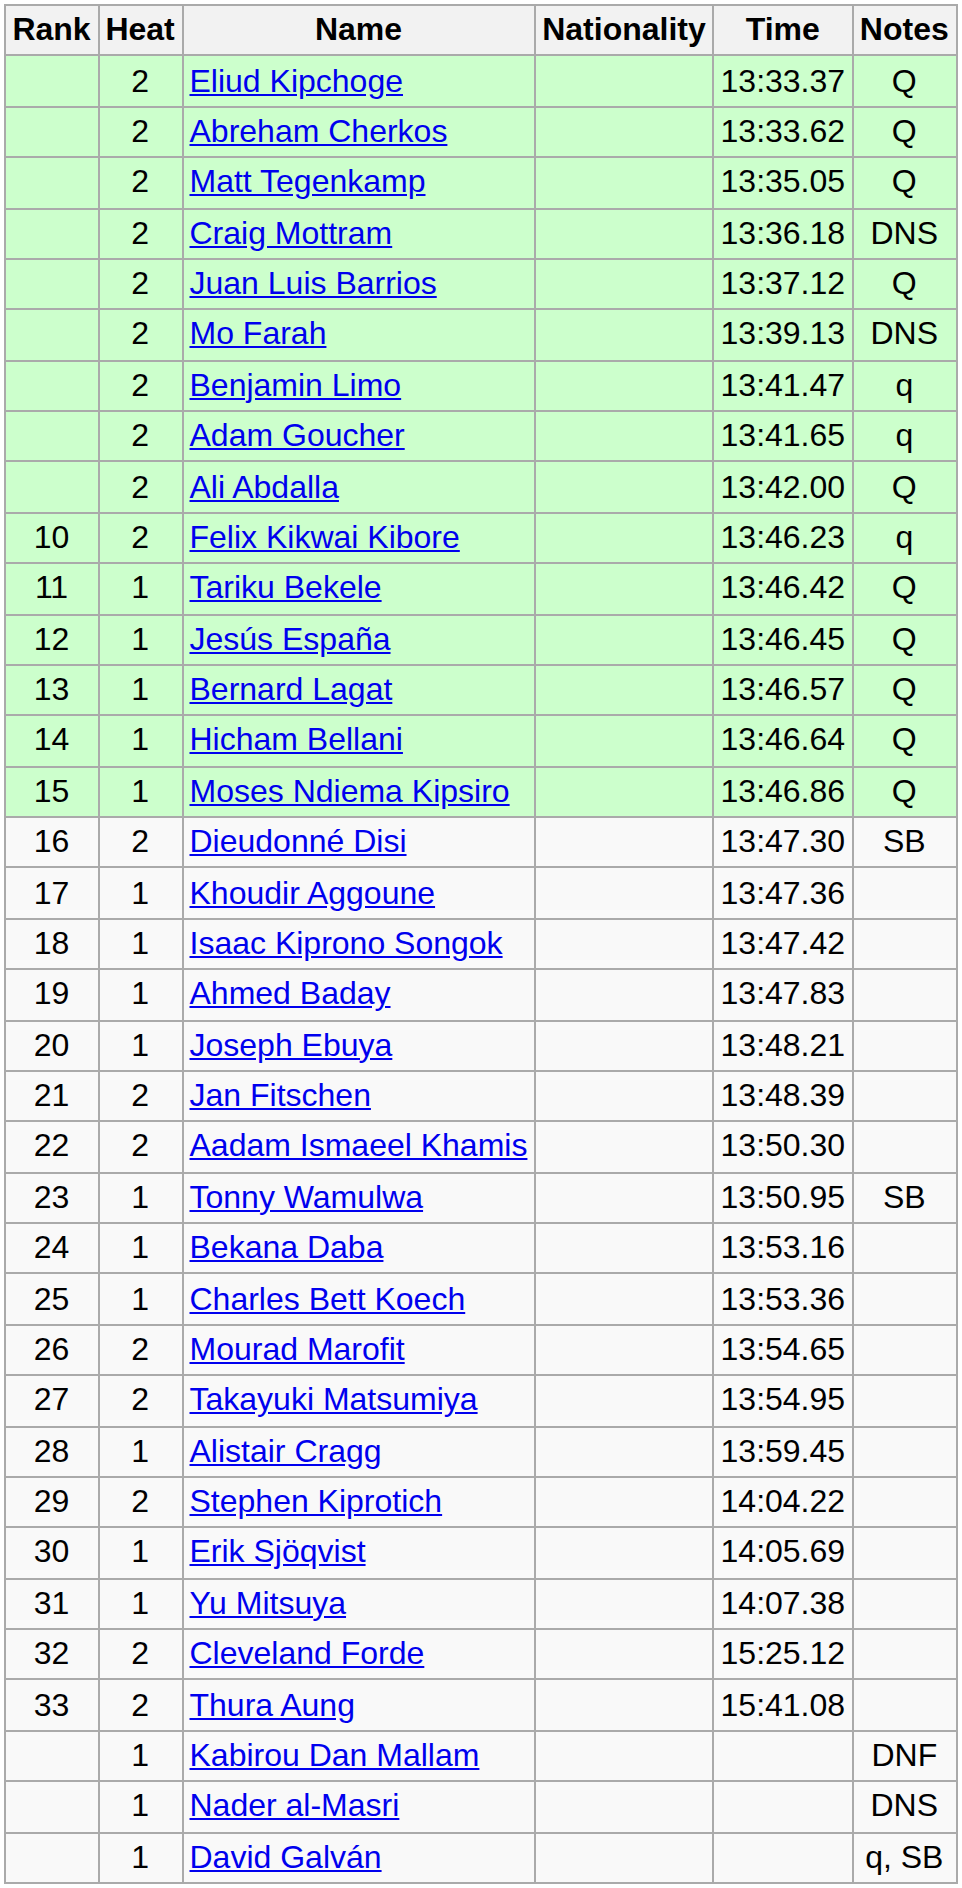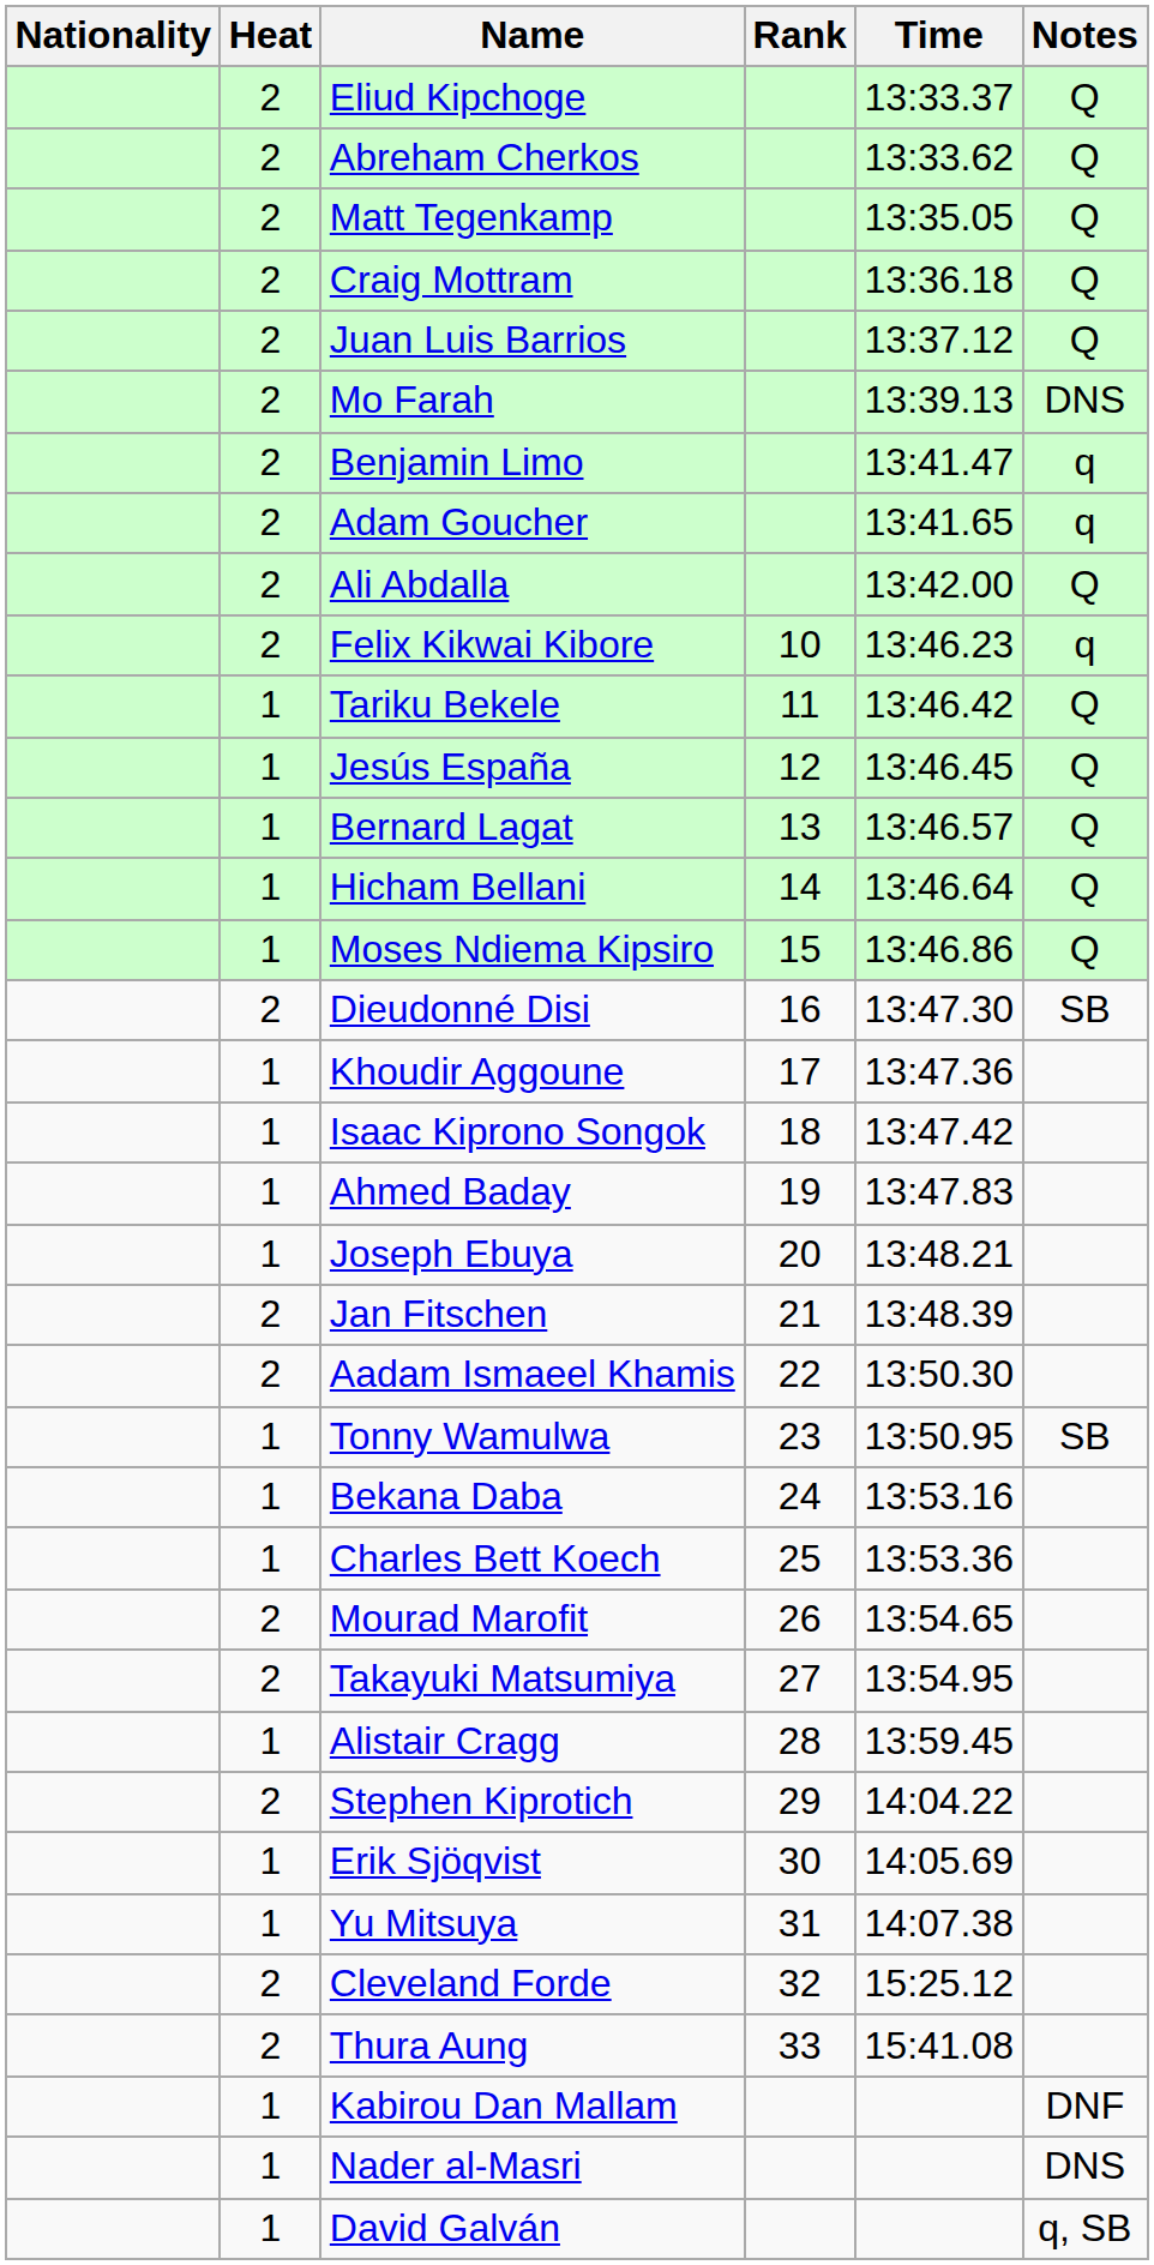 <table class="wikitable sortable" style="text-align:center">
 <tr>
-<th>Rank</th>
+<th>Nationality</th>
 <th>Heat</th>
 <th>Name</th>
-<th>Nationality</th>
+<th>Rank</th>
 <th>Time</th>
 <th>Notes</th>
 </tr>
 <tr bgcolor=ccffcc>
-<td></td>
+<td align=left></td>
 <td>2</td>
 <td align=left><a href='#'>Eliud Kipchoge</a></td>
-<td align=left></td>
+<td></td>
 <td>13:33.37</td>
 <td>Q</td>
 </tr>
 <tr bgcolor=ccffcc>
-<td></td>
+<td align=left></td>
 <td>2</td>
 <td align=left><a href='#'>Abreham Cherkos</a></td>
-<td align=left></td>
+<td></td>
 <td>13:33.62</td>
 <td>Q</td>
 </tr>
 <tr bgcolor=ccffcc>
-<td></td>
+<td align=left></td>
 <td>2</td>
 <td align=left><a href='#'>Matt Tegenkamp</a></td>
-<td align=left></td>
+<td></td>
 <td>13:35.05</td>
 <td>Q</td>
 </tr>
 <tr bgcolor=ccffcc>
-<td></td>
+<td align=left></td>
 <td>2</td>
 <td align=left><a href='#'>Craig Mottram</a></td>
-<td align=left></td>
+<td></td>
 <td>13:36.18</td>
-<td>DNS</td>
+<td>Q</td>
 </tr>
 <tr bgcolor=ccffcc>
-<td></td>
+<td align=left></td>
 <td>2</td>
 <td align=left><a href='#'>Juan Luis Barrios</a></td>
-<td align=left></td>
+<td></td>
 <td>13:37.12</td>
 <td>Q</td>
 </tr>
 <tr bgcolor=ccffcc>
-<td></td>
+<td align=left></td>
 <td>2</td>
 <td align=left><a href='#'>Mo Farah</a></td>
-<td align=left></td>
+<td></td>
 <td>13:39.13</td>
 <td>DNS</td>
 </tr>
 <tr bgcolor=ccffcc>
-<td></td>
+<td align=left></td>
 <td>2</td>
 <td align=left><a href='#'>Benjamin Limo</a></td>
-<td align=left></td>
+<td></td>
 <td>13:41.47</td>
 <td>q</td>
 </tr>
 <tr bgcolor=ccffcc>
-<td></td>
+<td align=left></td>
 <td>2</td>
 <td align=left><a href='#'>Adam Goucher</a></td>
-<td align=left></td>
+<td></td>
 <td>13:41.65</td>
 <td>q</td>
 </tr>
 <tr bgcolor=ccffcc>
-<td></td>
+<td align=left></td>
 <td>2</td>
 <td align=left><a href='#'>Ali Abdalla</a></td>
-<td align=left></td>
+<td></td>
 <td>13:42.00</td>
 <td>Q</td>
 </tr>
 <tr bgcolor=ccffcc>
-<td>10</td>
+<td align=left></td>
 <td>2</td>
 <td align=left><a href='#'>Felix Kikwai Kibore</a></td>
-<td align=left></td>
+<td>10</td>
 <td>13:46.23</td>
 <td>q</td>
 </tr>
 <tr bgcolor=ccffcc>
-<td>11</td>
+<td align=left></td>
 <td>1</td>
 <td align=left><a href='#'>Tariku Bekele</a></td>
-<td align=left></td>
+<td>11</td>
 <td>13:46.42</td>
 <td>Q</td>
 </tr>
 <tr bgcolor=ccffcc>
-<td>12</td>
+<td align=left></td>
 <td>1</td>
 <td align=left><a href='#'>Jesús España</a></td>
-<td align=left></td>
+<td>12</td>
 <td>13:46.45</td>
 <td>Q</td>
 </tr>
 <tr bgcolor=ccffcc>
-<td>13</td>
+<td align=left></td>
 <td>1</td>
 <td align=left><a href='#'>Bernard Lagat</a></td>
-<td align=left></td>
+<td>13</td>
 <td>13:46.57</td>
 <td>Q</td>
 </tr>
 <tr bgcolor=ccffcc>
-<td>14</td>
+<td align=left></td>
 <td>1</td>
 <td align=left><a href='#'>Hicham Bellani</a></td>
-<td align=left></td>
+<td>14</td>
 <td>13:46.64</td>
 <td>Q</td>
 </tr>
 <tr bgcolor=ccffcc>
-<td>15</td>
+<td align=left></td>
 <td>1</td>
 <td align=left><a href='#'>Moses Ndiema Kipsiro</a></td>
-<td align=left></td>
+<td>15</td>
 <td>13:46.86</td>
 <td>Q</td>
 </tr>
 <tr>
-<td>16</td>
+<td align=left></td>
 <td>2</td>
 <td align=left><a href='#'>Dieudonné Disi</a></td>
-<td align=left></td>
+<td>16</td>
 <td>13:47.30</td>
 <td>SB</td>
 </tr>
 <tr>
-<td>17</td>
+<td align=left></td>
 <td>1</td>
 <td align=left><a href='#'>Khoudir Aggoune</a></td>
-<td align=left></td>
+<td>17</td>
 <td>13:47.36</td>
 <td></td>
 </tr>
 <tr>
-<td>18</td>
+<td align=left></td>
 <td>1</td>
 <td align=left><a href='#'>Isaac Kiprono Songok</a></td>
-<td align=left></td>
+<td>18</td>
 <td>13:47.42</td>
 <td></td>
 </tr>
 <tr>
-<td>19</td>
+<td align=left></td>
 <td>1</td>
 <td align=left><a href='#'>Ahmed Baday</a></td>
-<td align=left></td>
+<td>19</td>
 <td>13:47.83</td>
 <td></td>
 </tr>
 <tr>
-<td>20</td>
+<td align=left></td>
 <td>1</td>
 <td align=left><a href='#'>Joseph Ebuya</a></td>
-<td align=left></td>
+<td>20</td>
 <td>13:48.21</td>
 <td></td>
 </tr>
 <tr>
-<td>21</td>
+<td align=left></td>
 <td>2</td>
 <td align=left><a href='#'>Jan Fitschen</a></td>
-<td align=left></td>
+<td>21</td>
 <td>13:48.39</td>
 <td></td>
 </tr>
 <tr>
-<td>22</td>
+<td align=left></td>
 <td>2</td>
 <td align=left><a href='#'>Aadam Ismaeel Khamis</a></td>
-<td align=left></td>
+<td>22</td>
 <td>13:50.30</td>
 <td></td>
 </tr>
 <tr>
-<td>23</td>
+<td align=left></td>
 <td>1</td>
 <td align=left><a href='#'>Tonny Wamulwa</a></td>
-<td align=left></td>
+<td>23</td>
 <td>13:50.95</td>
 <td>SB</td>
 </tr>
 <tr>
-<td>24</td>
+<td align=left></td>
 <td>1</td>
 <td align=left><a href='#'>Bekana Daba</a></td>
-<td align=left></td>
+<td>24</td>
 <td>13:53.16</td>
 <td></td>
 </tr>
 <tr>
-<td>25</td>
+<td align=left></td>
 <td>1</td>
 <td align=left><a href='#'>Charles Bett Koech</a></td>
-<td align=left></td>
+<td>25</td>
 <td>13:53.36</td>
 <td></td>
 </tr>
 <tr>
-<td>26</td>
+<td align=left></td>
 <td>2</td>
 <td align=left><a href='#'>Mourad Marofit</a></td>
-<td align=left></td>
+<td>26</td>
 <td>13:54.65</td>
 <td></td>
 </tr>
 <tr>
-<td>27</td>
+<td align=left></td>
 <td>2</td>
 <td align=left><a href='#'>Takayuki Matsumiya</a></td>
-<td align=left></td>
+<td>27</td>
 <td>13:54.95</td>
 <td></td>
 </tr>
 <tr>
-<td>28</td>
+<td align=left></td>
 <td>1</td>
 <td align=left><a href='#'>Alistair Cragg</a></td>
-<td align=left></td>
+<td>28</td>
 <td>13:59.45</td>
 <td></td>
 </tr>
 <tr>
-<td>29</td>
+<td align=left></td>
 <td>2</td>
 <td align=left><a href='#'>Stephen Kiprotich</a></td>
-<td align=left></td>
+<td>29</td>
 <td>14:04.22</td>
 <td></td>
 </tr>
 <tr>
-<td>30</td>
+<td align=left></td>
 <td>1</td>
 <td align=left><a href='#'>Erik Sjöqvist</a></td>
-<td align=left></td>
+<td>30</td>
 <td>14:05.69</td>
 <td></td>
 </tr>
 <tr>
-<td>31</td>
+<td align=left></td>
 <td>1</td>
 <td align=left><a href='#'>Yu Mitsuya</a></td>
-<td align=left></td>
+<td>31</td>
 <td>14:07.38</td>
 <td></td>
 </tr>
 <tr>
-<td>32</td>
+<td align=left></td>
 <td>2</td>
 <td align=left><a href='#'>Cleveland Forde</a></td>
-<td align=left></td>
+<td>32</td>
 <td>15:25.12</td>
 <td></td>
 </tr>
 <tr>
-<td>33</td>
+<td align=left></td>
 <td>2</td>
 <td align=left><a href='#'>Thura Aung</a></td>
-<td align=left></td>
+<td>33</td>
 <td>15:41.08</td>
 <td></td>
 </tr>
 <tr>
-<td></td>
+<td align=left></td>
 <td>1</td>
 <td align=left><a href='#'>Kabirou Dan Mallam</a></td>
-<td align=left></td>
+<td></td>
 <td></td>
 <td>DNF</td>
 </tr>
 <tr>
-<td></td>
+<td align=left></td>
 <td>1</td>
 <td align=left><a href='#'>Nader al-Masri</a></td>
-<td align=left></td>
+<td></td>
 <td></td>
 <td>DNS</td>
 </tr>
 <tr>
-<td></td>
+<td align=left></td>
 <td>1</td>
 <td align=left><a href='#'>David Galván</a></td>
-<td align=left></td>
+<td></td>
 <td></td>
 <td>q, SB</td>
 </tr>
 </table>
